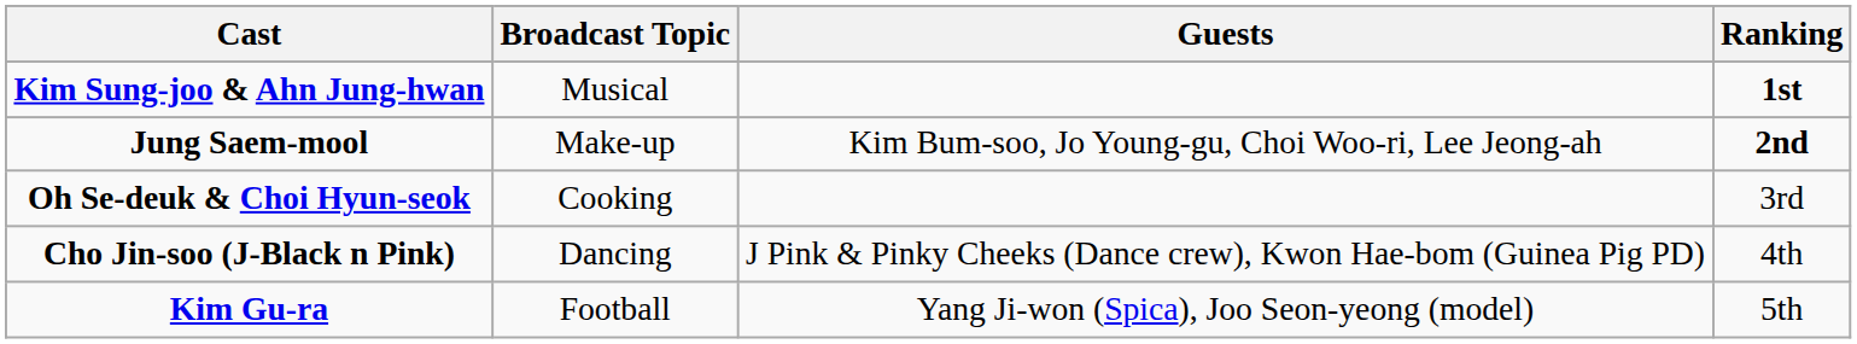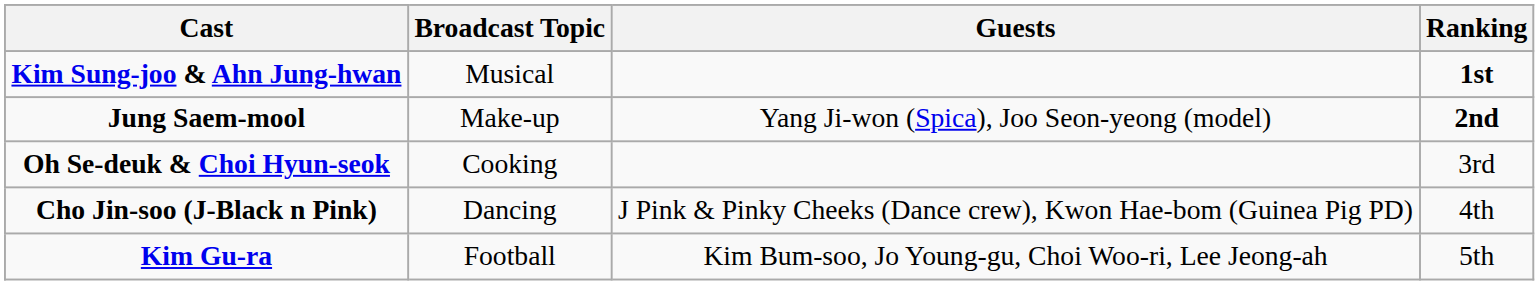 <table class="wikitable" style="font-size:90%;">
 <tr>
 <th>Cast</th>
 <th>Broadcast Topic</th>
 <th>Guests</th>
 <th>Ranking</th>
 </tr>
 <tr align="center">
 <td><strong><a href='#'>Kim Sung-joo</a> & <a href='#'>Ahn Jung-hwan</a></strong></td>
 <td>Musical</td>
 <td></td>
 <td><strong>1st</strong></td>
 </tr>
 <tr align="center">
 <td><strong>Jung Saem-mool</strong></td>
 <td>Make-up</td>
-<td>Kim Bum-soo, Jo Young-gu, Choi Woo-ri, Lee Jeong-ah</td>
+<td>Yang Ji-won (<a href='#'>Spica</a>), Joo Seon-yeong (model)</td>
 <td><strong>2nd</strong></td>
 </tr>
 <tr align="center">
 <td><strong>Oh Se-deuk & <a href='#'>Choi Hyun-seok</a></strong></td>
 <td>Cooking</td>
 <td></td>
 <td>3rd</td>
 </tr>
 <tr align="center">
 <td><strong>Cho Jin-soo (J-Black n Pink)</strong></td>
 <td>Dancing</td>
 <td>J Pink & Pinky Cheeks (Dance crew), Kwon Hae-bom (Guinea Pig PD)</td>
 <td>4th</td>
 </tr>
 <tr align="center">
 <td><strong><a href='#'>Kim Gu-ra</a></strong></td>
 <td>Football</td>
-<td>Yang Ji-won (<a href='#'>Spica</a>), Joo Seon-yeong (model)</td>
+<td>Kim Bum-soo, Jo Young-gu, Choi Woo-ri, Lee Jeong-ah</td>
 <td>5th</td>
 </tr>
 </table>
